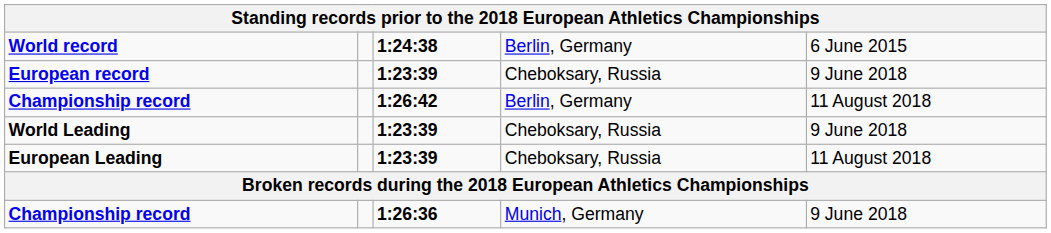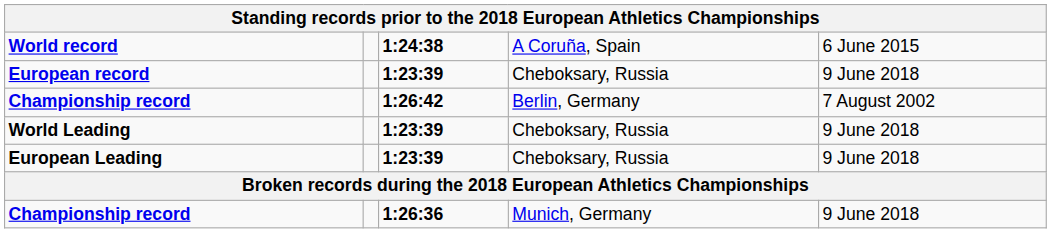 <table class="wikitable" width=75%>
 <tr>
 <th colspan="5">Standing records prior to the 2018 European Athletics Championships</th>
 </tr>
 <tr>
 <td><strong><a href='#'>World record</a></strong></td>
 <td></td>
 <td><strong>1:24:38</strong></td>
-<td><a href='#'>Berlin</a>, Germany</td>
+<td><a href='#'>A Coruña</a>, Spain</td>
 <td>6 June 2015</td>
 </tr>
 <tr>
 <td><strong><a href='#'>European record</a></strong></td>
 <td></td>
 <td><strong>1:23:39</strong></td>
 <td>Cheboksary, Russia</td>
 <td>9 June 2018</td>
 </tr>
 <tr>
 <td><strong><a href='#'>Championship record</a></strong></td>
 <td></td>
 <td><strong>1:26:42</strong></td>
 <td><a href='#'>Berlin</a>, Germany</td>
-<td>11 August 2018</td>
+<td>7 August 2002</td>
 </tr>
 <tr>
 <td><strong>World Leading</strong></td>
 <td></td>
 <td><strong>1:23:39</strong></td>
 <td>Cheboksary, Russia</td>
 <td>9 June 2018</td>
 </tr>
 <tr>
 <td><strong>European Leading</strong></td>
 <td></td>
 <td><strong>1:23:39</strong></td>
 <td>Cheboksary, Russia</td>
-<td>11 August 2018</td>
+<td>9 June 2018</td>
 </tr>
 <tr>
 <th colspan="5">Broken records during the 2018 European Athletics Championships</th>
 </tr>
 <tr>
 <td><strong><a href='#'>Championship record</a></strong></td>
 <td></td>
 <td><strong> 1:26:36</strong></td>
 <td><a href='#'>Munich</a>, Germany</td>
 <td>9 June 2018</td>
 </tr>
 </table>
